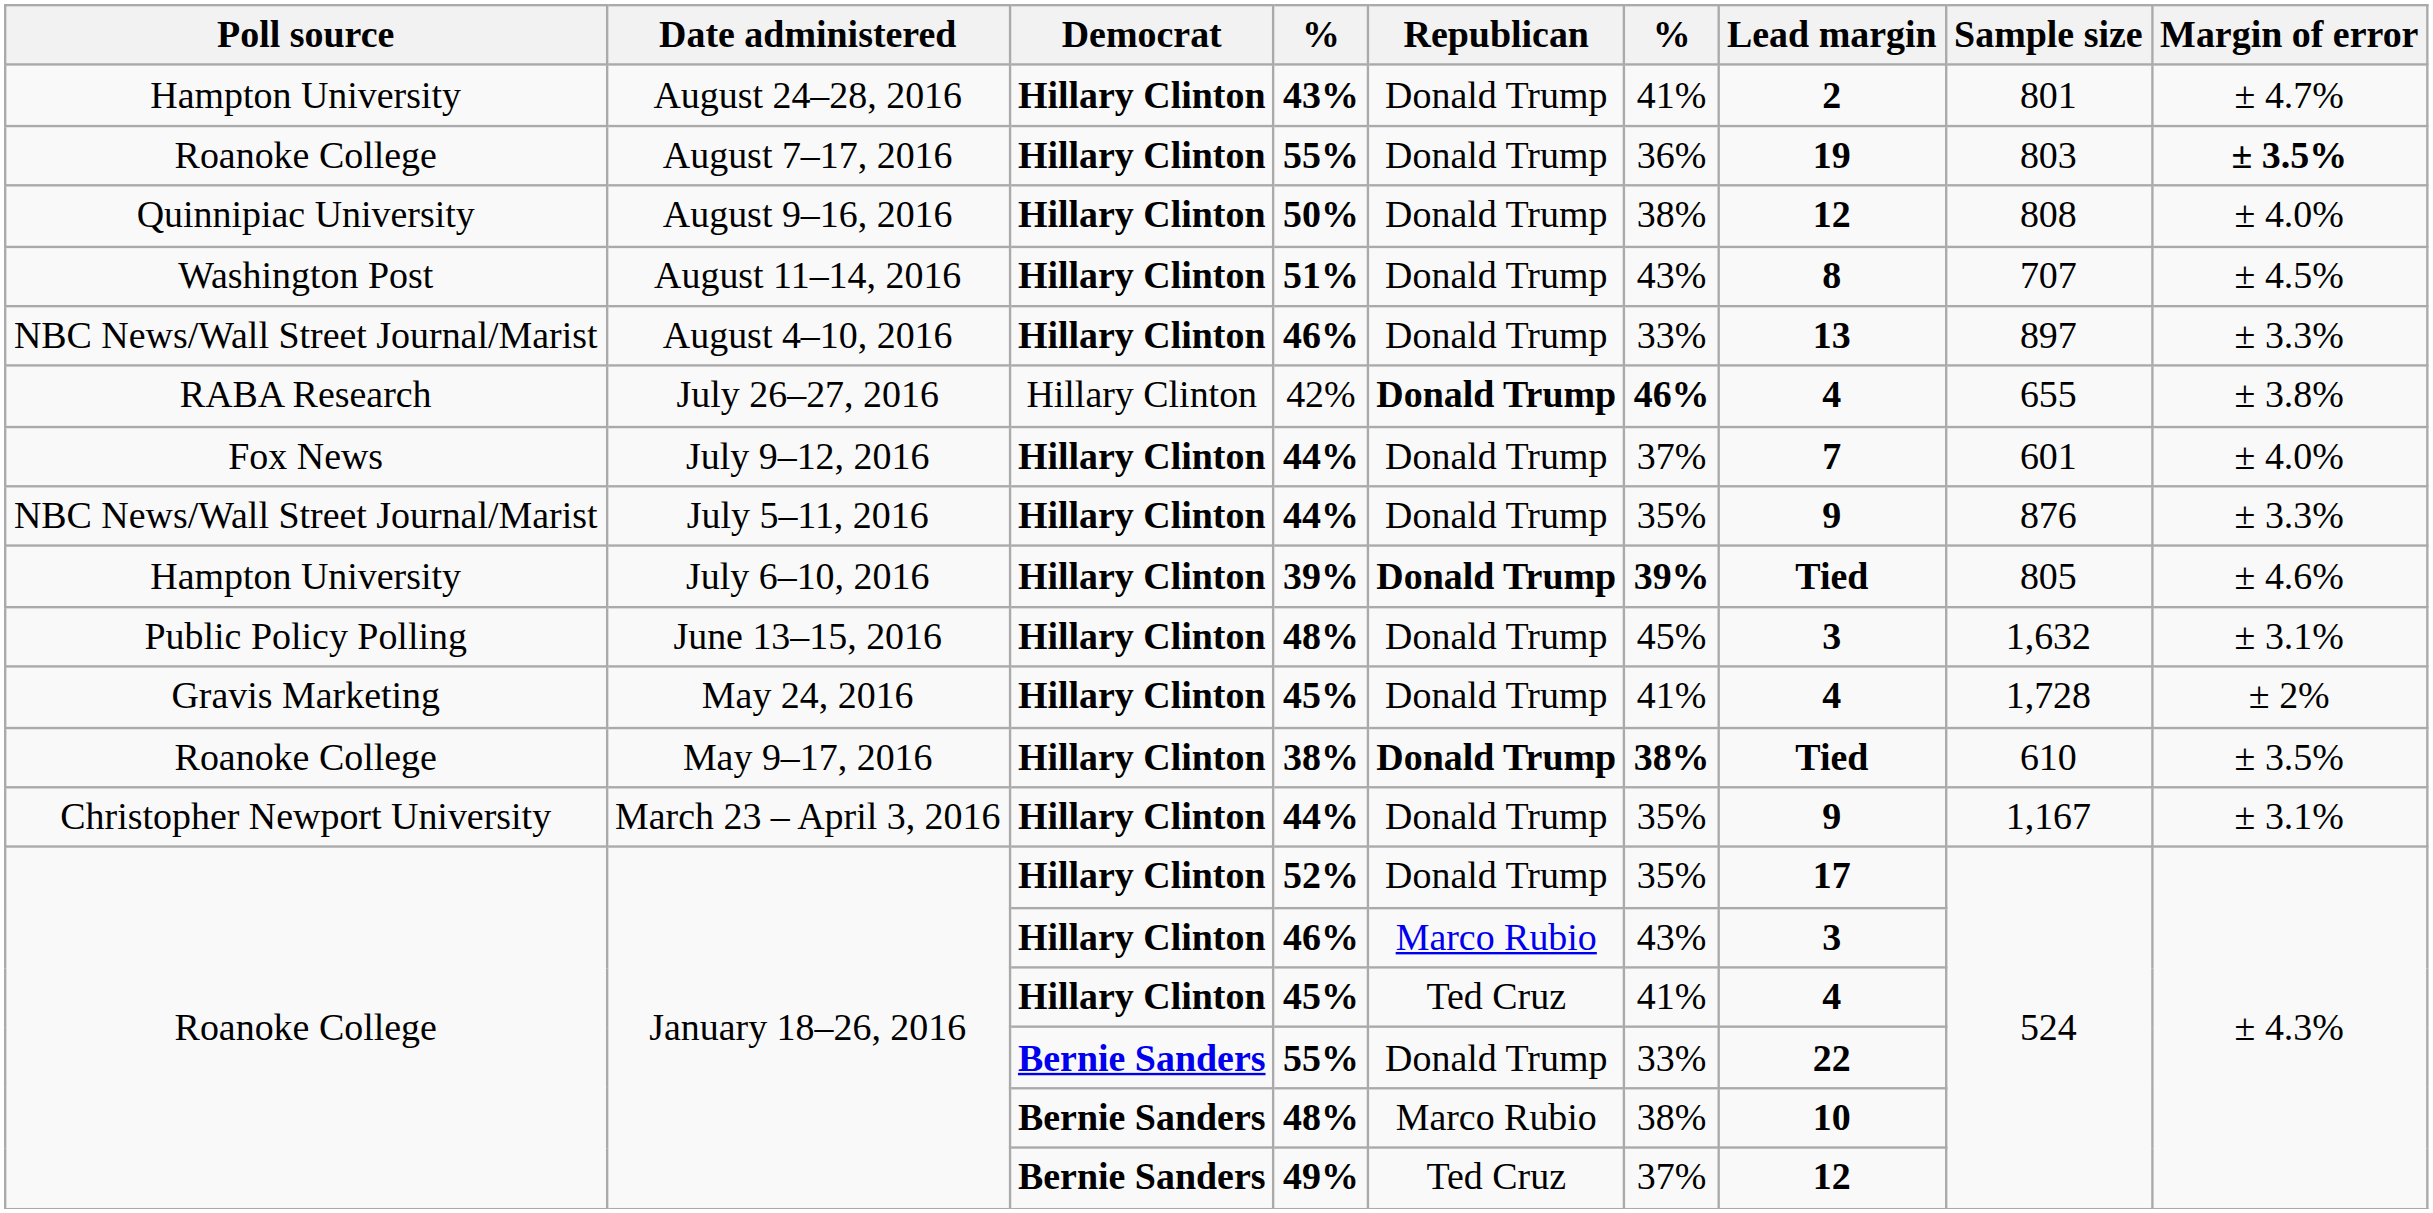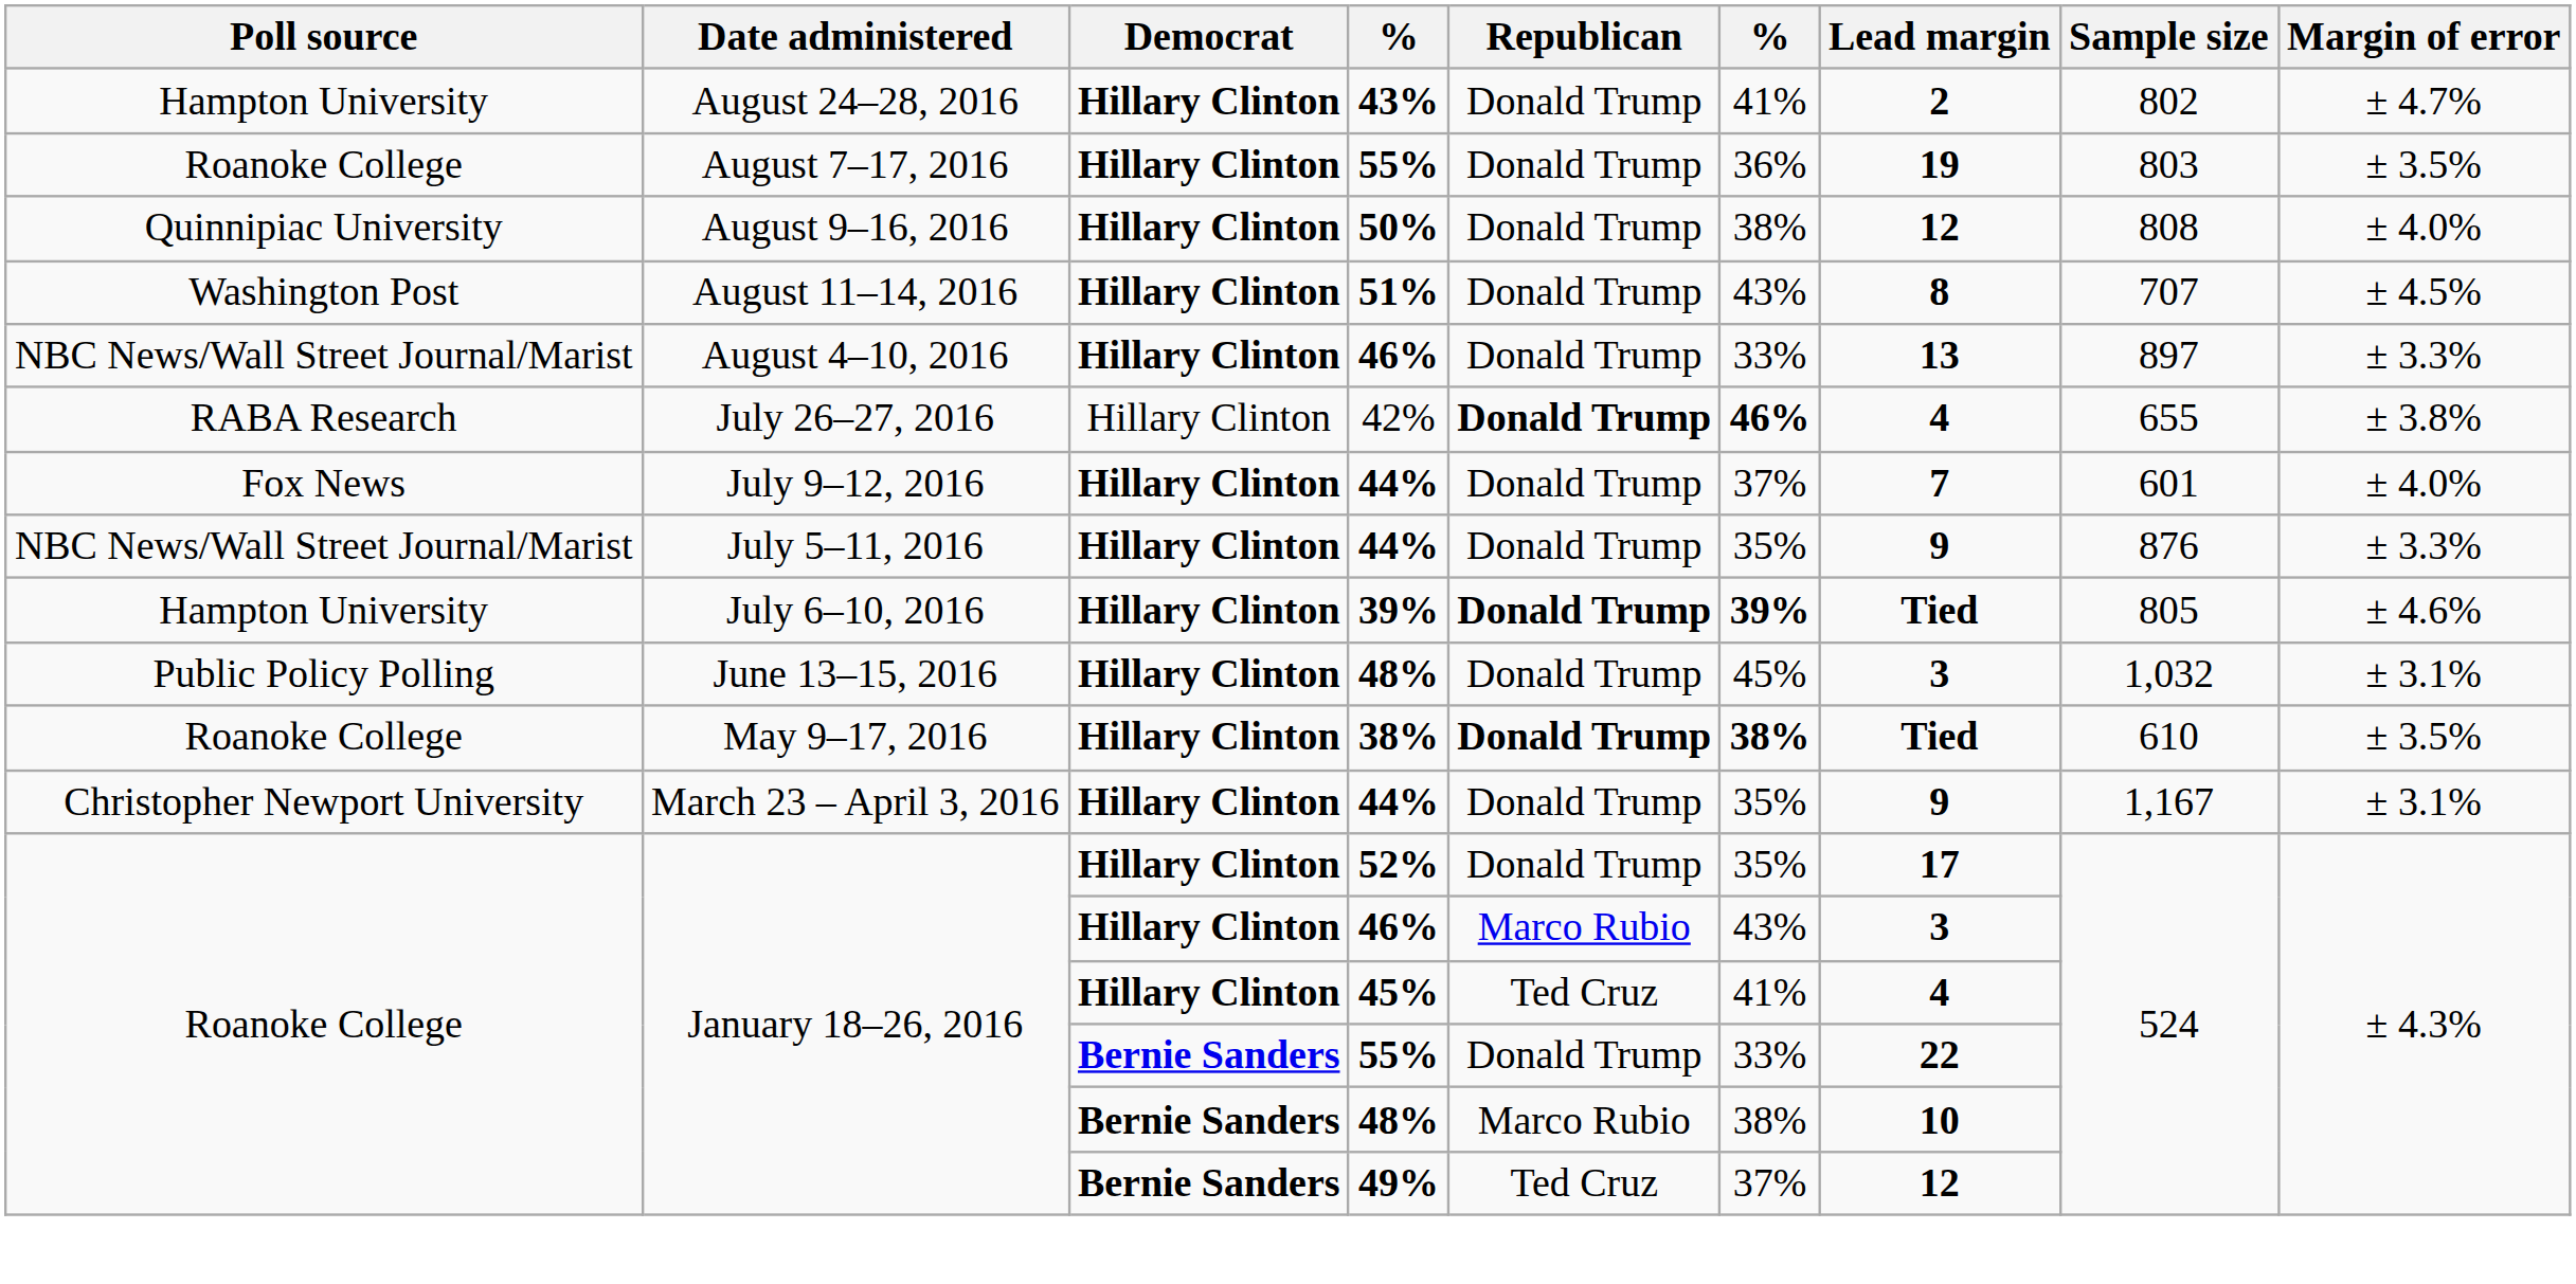 <table class="wikitable" style="text-align:center;">
 <tr>
 <th>Poll source</th>
 <th>Date administered</th>
 <th>Democrat</th>
 <th>%</th>
 <th>Republican</th>
 <th>%</th>
 <th>Lead margin</th>
 <th>Sample size</th>
 <th>Margin of error</th>
 </tr>
 <tr>
 <td>Hampton University</td>
 <td>August 24–28, 2016</td>
 <td><strong>Hillary Clinton</strong></td>
 <td><strong>43%</strong></td>
 <td>Donald Trump</td>
 <td>41%</td>
 <td><strong>2</strong></td>
-<td>801</td>
+<td>802</td>
 <td>± 4.7%</td>
 </tr>
 <tr>
 <td>Roanoke College</td>
 <td>August 7–17, 2016</td>
 <td><strong>Hillary Clinton</strong></td>
 <td><strong>55%</strong></td>
 <td>Donald Trump</td>
 <td>36%</td>
 <td><strong>19</strong></td>
 <td>803</td>
-<td><strong>± 3.5%</strong></td>
+<td>± 3.5%</td>
 </tr>
 <tr>
 <td>Quinnipiac University</td>
 <td>August 9–16, 2016</td>
 <td><strong>Hillary Clinton</strong></td>
 <td><strong>50%</strong></td>
 <td>Donald Trump</td>
 <td>38%</td>
 <td><strong>12</strong></td>
 <td>808</td>
 <td>± 4.0%</td>
 </tr>
 <tr>
 <td>Washington Post</td>
 <td>August 11–14, 2016</td>
 <td><strong>Hillary Clinton</strong></td>
 <td><strong>51%</strong></td>
 <td>Donald Trump</td>
 <td>43%</td>
 <td><strong>8</strong></td>
 <td>707</td>
 <td>± 4.5%</td>
 </tr>
 <tr>
 <td>NBC News/Wall Street Journal/Marist</td>
 <td>August 4–10, 2016</td>
 <td><strong>Hillary Clinton</strong></td>
 <td><strong>46%</strong></td>
 <td>Donald Trump</td>
 <td>33%</td>
 <td><strong>13</strong></td>
 <td>897</td>
 <td>± 3.3%</td>
 </tr>
 <tr>
 <td>RABA Research</td>
 <td>July 26–27, 2016</td>
 <td>Hillary Clinton</td>
 <td>42%</td>
 <td><strong>Donald Trump</strong></td>
 <td><strong>46%</strong></td>
 <td><strong>4</strong></td>
 <td>655</td>
 <td>± 3.8%</td>
 </tr>
 <tr>
 <td>Fox News</td>
 <td>July 9–12, 2016</td>
 <td><strong>Hillary Clinton</strong></td>
 <td><strong>44%</strong></td>
 <td>Donald Trump</td>
 <td>37%</td>
 <td><strong>7</strong></td>
 <td>601</td>
 <td>± 4.0%</td>
 </tr>
 <tr>
 <td>NBC News/Wall Street Journal/Marist</td>
 <td>July 5–11, 2016</td>
 <td><strong>Hillary Clinton</strong></td>
 <td><strong>44%</strong></td>
 <td>Donald Trump</td>
 <td>35%</td>
 <td><strong>9</strong></td>
 <td>876</td>
 <td>± 3.3%</td>
 </tr>
 <tr>
 <td>Hampton University</td>
 <td>July 6–10, 2016</td>
 <td><strong>Hillary Clinton</strong></td>
 <td><strong>39%</strong></td>
 <td><strong>Donald Trump</strong></td>
 <td><strong>39%</strong></td>
 <td align=center><strong>Tied</strong></td>
 <td>805</td>
 <td>± 4.6%</td>
 </tr>
 <tr>
 <td>Public Policy Polling</td>
 <td>June 13–15, 2016</td>
 <td><strong>Hillary Clinton</strong></td>
 <td><strong>48%</strong></td>
 <td>Donald Trump</td>
 <td>45%</td>
 <td><strong>3</strong></td>
-<td>1,632</td>
+<td>1,032</td>
 <td>± 3.1%</td>
-</tr>
-<tr>
-<td>Gravis Marketing</td>
-<td>May 24, 2016</td>
-<td><strong>Hillary Clinton</strong></td>
-<td><strong>45%</strong></td>
-<td>Donald Trump</td>
-<td>41%</td>
-<td><strong>4</strong></td>
-<td>1,728</td>
-<td>± 2%</td>
 </tr>
 <tr>
 <td>Roanoke College</td>
 <td>May 9–17, 2016</td>
 <td><strong>Hillary Clinton</strong></td>
 <td><strong>38%</strong></td>
 <td><strong>Donald Trump</strong></td>
 <td><strong>38%</strong></td>
 <td style="text-align:center;"><strong>Tied</strong></td>
 <td>610</td>
 <td>± 3.5%</td>
 </tr>
 <tr>
 <td>Christopher Newport University</td>
 <td>March 23 – April 3, 2016</td>
 <td><strong>Hillary Clinton</strong></td>
 <td><strong>44%</strong></td>
 <td>Donald Trump</td>
 <td>35%</td>
 <td><strong>9</strong></td>
 <td>1,167</td>
 <td>± 3.1%</td>
 </tr>
 <tr>
 <td rowspan=6>Roanoke College</td>
 <td rowspan=6>January 18–26, 2016</td>
 <td><strong>Hillary Clinton</strong></td>
 <td><strong>52%</strong></td>
 <td>Donald Trump</td>
 <td>35%</td>
 <td><strong>17</strong></td>
 <td rowspan=6>524</td>
 <td rowspan=6>± 4.3%</td>
 </tr>
 <tr>
 <td><strong>Hillary Clinton</strong></td>
 <td><strong>46%</strong></td>
 <td><a href='#'>Marco Rubio</a></td>
 <td>43%</td>
 <td><strong>3</strong></td>
 </tr>
 <tr>
 <td><strong>Hillary Clinton</strong></td>
 <td><strong>45%</strong></td>
 <td>Ted Cruz</td>
 <td>41%</td>
 <td><strong>4</strong></td>
 </tr>
 <tr>
 <td><strong><a href='#'>Bernie Sanders</a></strong></td>
 <td><strong>55%</strong></td>
 <td>Donald Trump</td>
 <td>33%</td>
 <td><strong>22</strong></td>
 </tr>
 <tr>
 <td><strong>Bernie Sanders</strong></td>
 <td><strong>48%</strong></td>
 <td>Marco Rubio</td>
 <td>38%</td>
 <td><strong>10</strong></td>
 </tr>
 <tr>
 <td><strong>Bernie Sanders</strong></td>
 <td><strong>49%</strong></td>
 <td>Ted Cruz</td>
 <td>37%</td>
 <td><strong>12</strong></td>
 </tr>
 </table>
